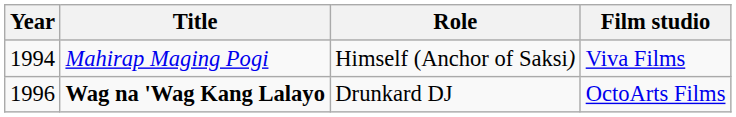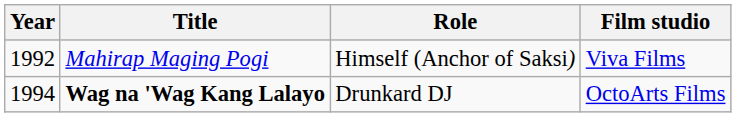 <table class="wikitable plainrowheaders sortable">
 <tr>
 <th scope="col">Year</th>
 <th scope="col">Title</th>
 <th scope="col">Role</th>
 <th scope="col">Film studio</th>
 </tr>
 <tr>
-<td>1994</td>
+<td>1992</td>
 <td><em><a href='#'>Mahirap Maging Pogi</a></em></td>
 <td>Himself (Anchor of </em>Saksi<em>)</td>
 <td><a href='#'>Viva Films</a></td>
 </tr>
 <tr>
-<td>1996</td>
+<td>1994</td>
 <td><strong>Wag na 'Wag Kang Lalayo<em></td>
 <td>Drunkard DJ</td>
 <td><a href='#'>OctoArts Films</a></td>
 </tr>
 </table>
